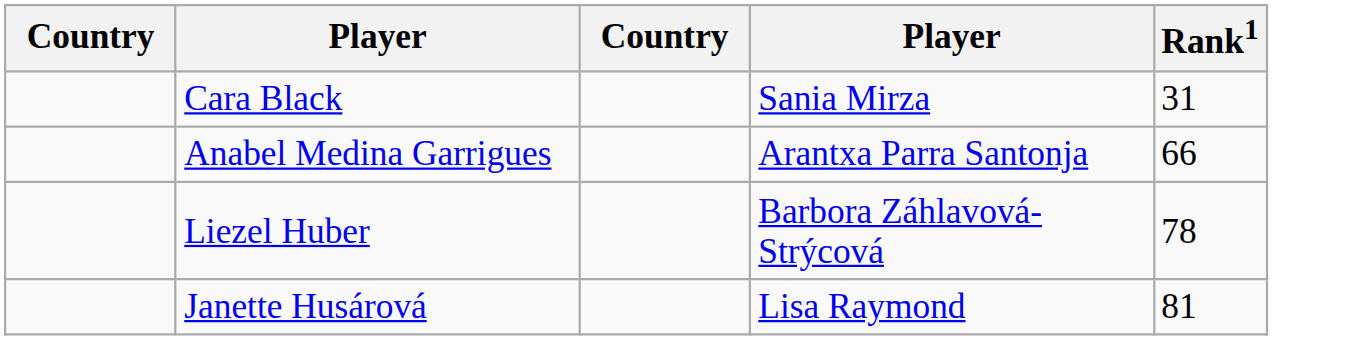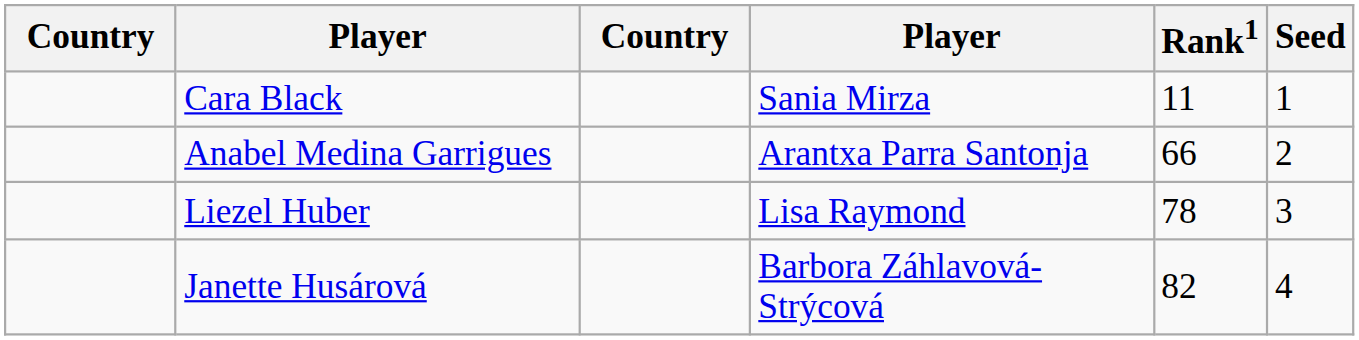 <table class="sortable wikitable">
 <tr>
 <th width="70">Country</th>
 <th width="175">Player</th>
 <th width="70">Country</th>
 <th width="175">Player</th>
 <th>Rank<sup>1</sup></th>
+<th>Seed</th>
 </tr>
 <tr>
 <td></td>
 <td><a href='#'>Cara Black</a></td>
 <td></td>
 <td><a href='#'>Sania Mirza</a></td>
-<td>31</td>
+<td>11</td>
+<td>1</td>
 </tr>
 <tr>
 <td></td>
 <td><a href='#'>Anabel Medina Garrigues</a></td>
 <td></td>
 <td><a href='#'>Arantxa Parra Santonja</a></td>
 <td>66</td>
+<td>2</td>
 </tr>
 <tr>
 <td></td>
 <td><a href='#'>Liezel Huber</a></td>
 <td></td>
-<td><a href='#'>Barbora Záhlavová-Strýcová</a></td>
+<td><a href='#'>Lisa Raymond</a></td>
 <td>78</td>
+<td>3</td>
 </tr>
 <tr>
 <td></td>
 <td><a href='#'>Janette Husárová</a></td>
 <td></td>
-<td><a href='#'>Lisa Raymond</a></td>
-<td>81</td>
+<td><a href='#'>Barbora Záhlavová-Strýcová</a></td>
+<td>82</td>
+<td>4</td>
 </tr>
 </table>
